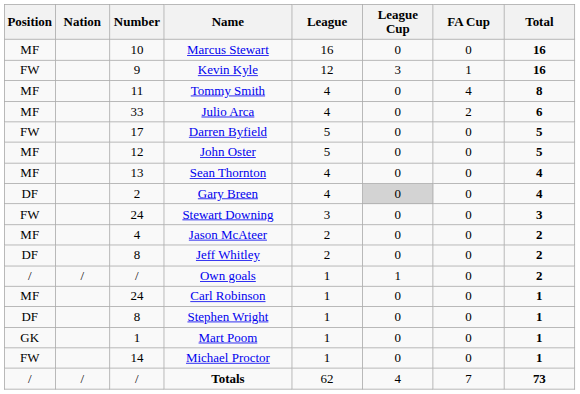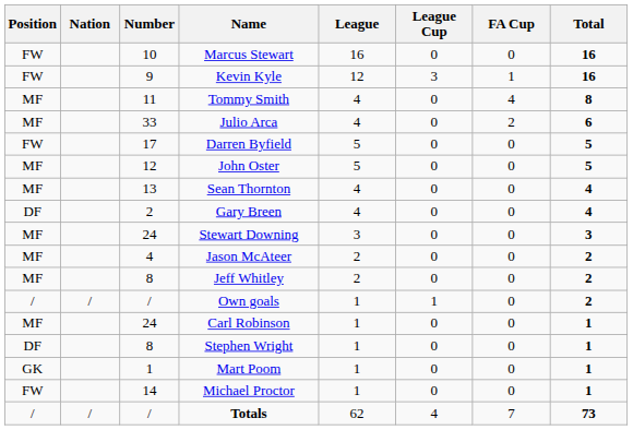 <table class="wikitable" style="text-align: center;">
 <tr>
 <th>Position</th>
 <th width=60>Nation</th>
 <th width=60>Number</th>
 <th width=150>Name</th>
 <th width=80>League</th>
 <th width=80>League Cup</th>
 <th width=80>FA Cup</th>
 <th width=80>Total</th>
 </tr>
 <tr>
-<td>MF</td>
+<td>FW</td>
 <td></td>
 <td>10</td>
 <td><a href='#'>Marcus Stewart</a></td>
 <td>16</td>
 <td>0</td>
 <td>0</td>
 <td><strong>16</strong></td>
 </tr>
 <tr>
 <td>FW</td>
 <td></td>
 <td>9</td>
 <td><a href='#'>Kevin Kyle</a></td>
 <td>12</td>
 <td>3</td>
 <td>1</td>
 <td><strong>16</strong></td>
 </tr>
 <tr>
 <td>MF</td>
 <td></td>
 <td>11</td>
 <td><a href='#'>Tommy Smith</a></td>
 <td>4</td>
 <td>0</td>
 <td>4</td>
 <td><strong>8</strong></td>
 </tr>
 <tr>
 <td>MF</td>
 <td></td>
 <td>33</td>
 <td><a href='#'>Julio Arca</a></td>
 <td>4</td>
 <td>0</td>
 <td>2</td>
 <td><strong>6</strong></td>
 </tr>
 <tr>
 <td>FW</td>
 <td></td>
 <td>17</td>
 <td><a href='#'>Darren Byfield</a></td>
 <td>5</td>
 <td>0</td>
 <td>0</td>
 <td><strong>5</strong></td>
 </tr>
 <tr>
 <td>MF</td>
 <td></td>
 <td>12</td>
 <td><a href='#'>John Oster</a></td>
 <td>5</td>
 <td>0</td>
 <td>0</td>
 <td><strong>5</strong></td>
 </tr>
 <tr>
 <td>MF</td>
 <td></td>
 <td>13</td>
 <td><a href='#'>Sean Thornton</a></td>
 <td>4</td>
 <td>0</td>
 <td>0</td>
 <td><strong>4</strong></td>
 </tr>
 <tr>
 <td>DF</td>
 <td></td>
 <td>2</td>
 <td><a href='#'>Gary Breen</a></td>
 <td>4</td>
-<td style="background: lightgrey;">0</td>
+<td>0</td>
 <td>0</td>
 <td><strong>4</strong></td>
 </tr>
 <tr>
-<td>FW</td>
+<td>MF</td>
 <td></td>
 <td>24</td>
 <td><a href='#'>Stewart Downing</a></td>
 <td>3</td>
 <td>0</td>
 <td>0</td>
 <td><strong>3</strong></td>
 </tr>
 <tr>
 <td>MF</td>
 <td></td>
 <td>4</td>
 <td><a href='#'>Jason McAteer</a></td>
 <td>2</td>
 <td>0</td>
 <td>0</td>
 <td><strong>2</strong></td>
 </tr>
 <tr>
-<td>DF</td>
+<td>MF</td>
 <td></td>
 <td>8</td>
 <td><a href='#'>Jeff Whitley</a></td>
 <td>2</td>
 <td>0</td>
 <td>0</td>
 <td><strong>2</strong></td>
 </tr>
 <tr>
 <td>/</td>
 <td>/</td>
 <td>/</td>
 <td><a href='#'>Own goals</a></td>
 <td>1</td>
 <td>1</td>
 <td>0</td>
 <td><strong>2</strong></td>
 </tr>
 <tr>
 <td>MF</td>
 <td></td>
 <td>24</td>
 <td><a href='#'>Carl Robinson</a></td>
 <td>1</td>
 <td>0</td>
 <td>0</td>
 <td><strong>1</strong></td>
 </tr>
 <tr>
 <td>DF</td>
 <td></td>
 <td>8</td>
 <td><a href='#'>Stephen Wright</a></td>
 <td>1</td>
 <td>0</td>
 <td>0</td>
 <td><strong>1</strong></td>
 </tr>
 <tr>
 <td>GK</td>
 <td></td>
 <td>1</td>
 <td><a href='#'>Mart Poom</a></td>
 <td>1</td>
 <td>0</td>
 <td>0</td>
 <td><strong>1</strong></td>
 </tr>
 <tr>
 <td>FW</td>
 <td></td>
 <td>14</td>
 <td><a href='#'>Michael Proctor</a></td>
 <td>1</td>
 <td>0</td>
 <td>0</td>
 <td><strong>1</strong></td>
 </tr>
 <tr>
 <td>/</td>
 <td>/</td>
 <td>/</td>
 <td><strong>Totals</strong></td>
 <td>62</td>
 <td>4</td>
 <td>7</td>
 <td><strong>73</strong></td>
 </tr>
 </table>
